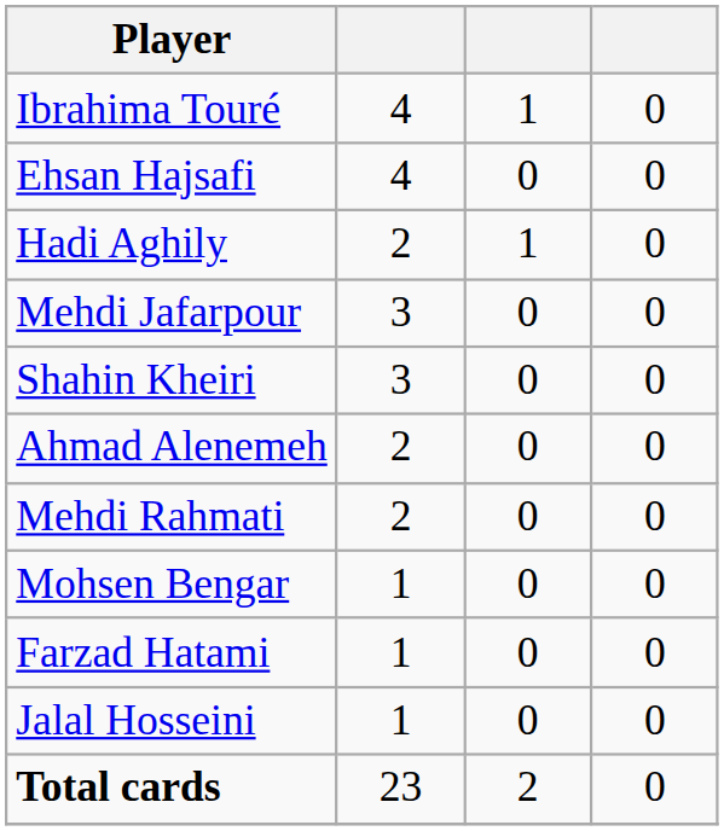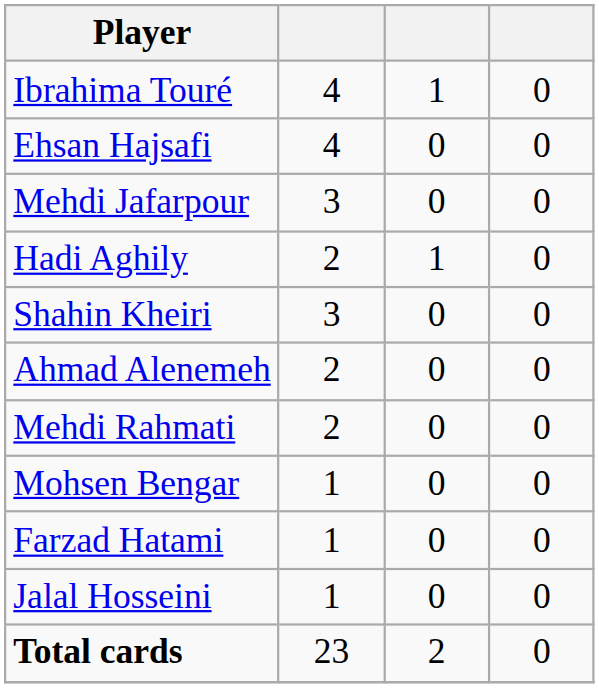 <table class="wikitable" style="text-align: center;">
 <tr>
 <th wight=200>Player</th>
 <th width=40></th>
 <th width=40> </th>
 <th width=40></th>
 </tr>
 <tr>
 <td style="text-align:left"> <a href='#'>Ibrahima Touré</a></td>
 <td>4</td>
 <td>1</td>
 <td>0</td>
 </tr>
 <tr>
 <td style="text-align:left"> <a href='#'>Ehsan Hajsafi</a></td>
 <td>4</td>
 <td>0</td>
 <td>0</td>
 </tr>
 <tr>
+<td style="text-align:left"> <a href='#'>Mehdi Jafarpour</a></td>
+<td>3</td>
+<td>0</td>
+<td>0</td>
+</tr>
+<tr>
 <td style="text-align:left"> <a href='#'>Hadi Aghily</a></td>
 <td>2</td>
 <td>1</td>
-<td>0</td>
-</tr>
-<tr>
-<td style="text-align:left"> <a href='#'>Mehdi Jafarpour</a></td>
-<td>3</td>
-<td>0</td>
 <td>0</td>
 </tr>
 <tr>
 <td style="text-align:left"> <a href='#'>Shahin Kheiri</a></td>
 <td>3</td>
 <td>0</td>
 <td>0</td>
 </tr>
 <tr>
 <td style="text-align:left"> <a href='#'>Ahmad Alenemeh</a></td>
 <td>2</td>
 <td>0</td>
 <td>0</td>
 </tr>
 <tr>
 <td style="text-align:left"> <a href='#'>Mehdi Rahmati</a></td>
 <td>2</td>
 <td>0</td>
 <td>0</td>
 </tr>
 <tr>
 <td style="text-align:left"> <a href='#'>Mohsen Bengar</a></td>
 <td>1</td>
 <td>0</td>
 <td>0</td>
 </tr>
 <tr>
 <td style="text-align:left"> <a href='#'>Farzad Hatami</a></td>
 <td>1</td>
 <td>0</td>
 <td>0</td>
 </tr>
 <tr>
 <td style="text-align:left"> <a href='#'>Jalal Hosseini</a></td>
 <td>1</td>
 <td>0</td>
 <td>0</td>
 </tr>
 <tr>
 <td style="text-align:left"><strong>Total cards</strong></td>
 <td>23</td>
 <td>2</td>
 <td>0</td>
 </tr>
 <tr>
 </tr>
 </table>
